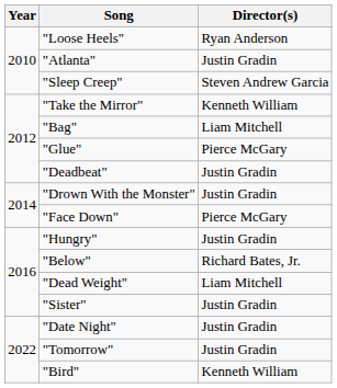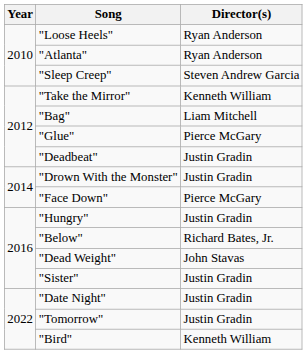 <table class="wikitable">
 <tr>
 <th>Year</th>
 <th>Song</th>
 <th>Director(s)</th>
 </tr>
 <tr>
 <td rowspan="3">2010</td>
 <td>"Loose Heels"</td>
 <td>Ryan Anderson</td>
 </tr>
 <tr>
 <td>"Atlanta"</td>
-<td>Justin Gradin</td>
+<td>Ryan Anderson</td>
 </tr>
 <tr>
 <td>"Sleep Creep"</td>
 <td>Steven Andrew Garcia</td>
 </tr>
 <tr>
 <td rowspan="4">2012</td>
 <td>"Take the Mirror"</td>
 <td>Kenneth William</td>
 </tr>
 <tr>
 <td>"Bag"</td>
 <td>Liam Mitchell</td>
 </tr>
 <tr>
 <td>"Glue"</td>
 <td>Pierce McGary</td>
 </tr>
 <tr>
 <td>"Deadbeat"</td>
 <td>Justin Gradin</td>
 </tr>
 <tr>
 <td rowspan="2">2014</td>
 <td>"Drown With the Monster"</td>
 <td>Justin Gradin</td>
 </tr>
 <tr>
 <td>"Face Down"</td>
 <td>Pierce McGary</td>
 </tr>
 <tr>
 <td rowspan="4">2016</td>
 <td>"Hungry"</td>
 <td>Justin Gradin</td>
 </tr>
 <tr>
 <td>"Below"</td>
 <td>Richard Bates, Jr.</td>
 </tr>
 <tr>
 <td>"Dead Weight"</td>
-<td>Liam Mitchell</td>
+<td>John Stavas</td>
 </tr>
 <tr>
 <td>"Sister"</td>
 <td>Justin Gradin</td>
 </tr>
 <tr>
 <td rowspan="3">2022</td>
 <td>"Date Night"</td>
 <td>Justin Gradin</td>
 </tr>
 <tr>
 <td>"Tomorrow"</td>
 <td>Justin Gradin</td>
 </tr>
 <tr>
 <td>"Bird"</td>
 <td>Kenneth William</td>
 </tr>
 </table>
